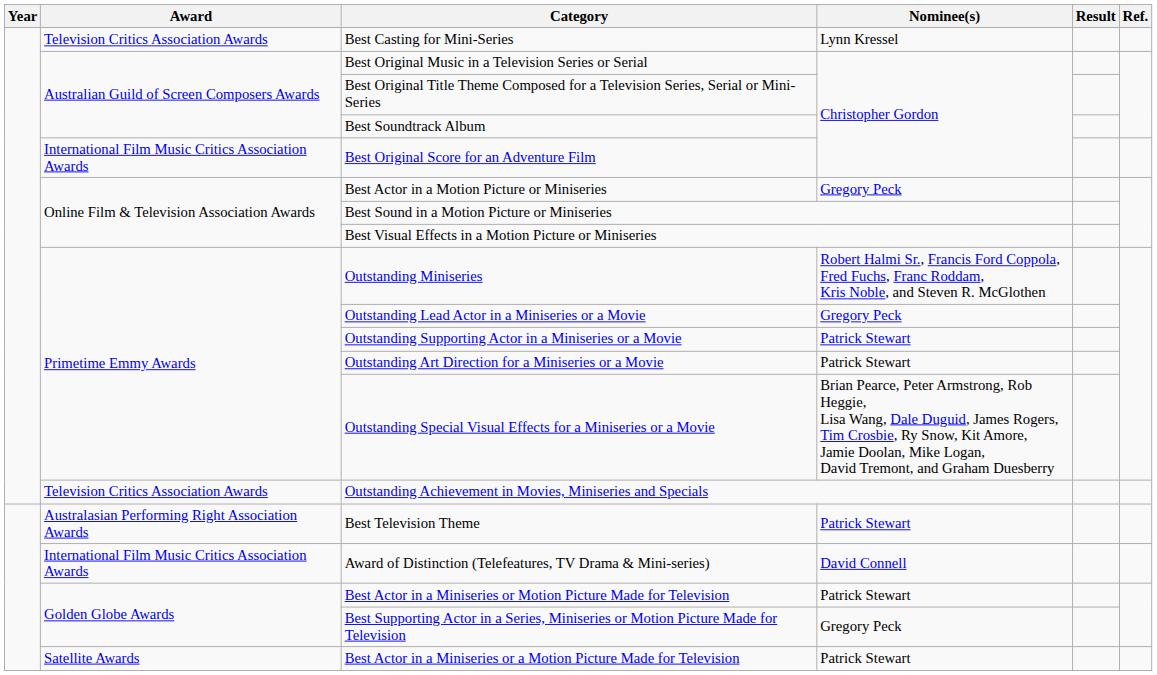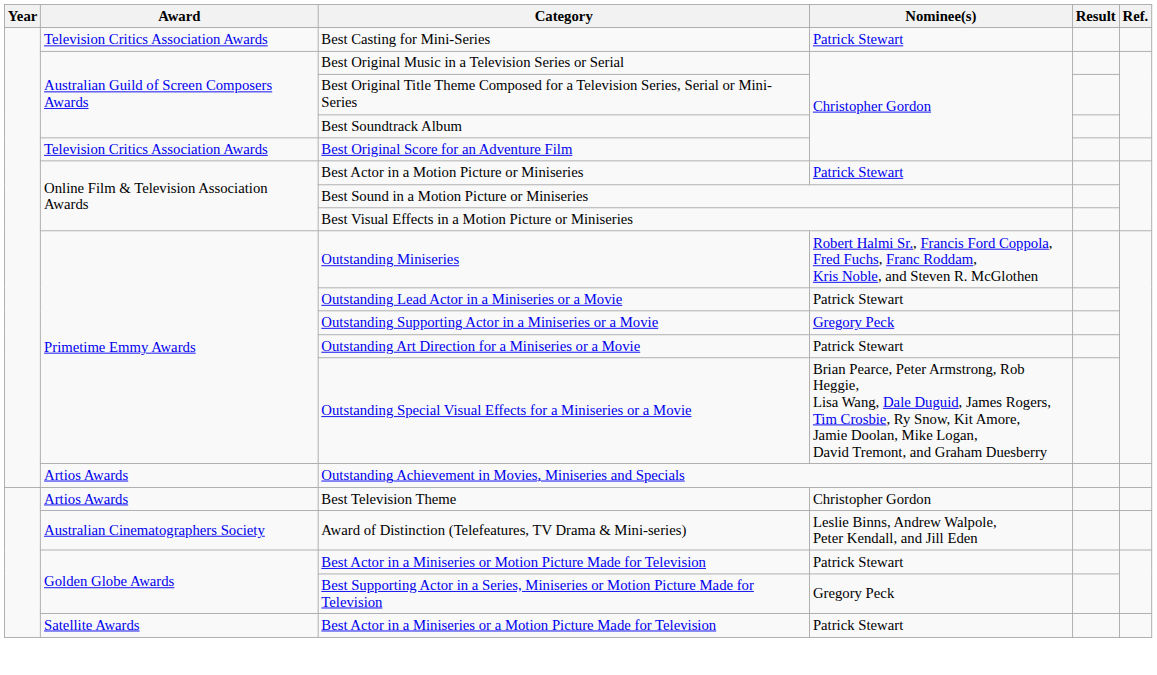 <table class="wikitable plainrowheaders">
 <tr>
 <th>Year</th>
 <th>Award</th>
 <th>Category</th>
 <th>Nominee(s)</th>
 <th>Result</th>
 <th>Ref.</th>
 </tr>
 <tr>
 <td rowspan="14"></td>
 <td><a href='#'>Television Critics Association Awards</a></td>
 <td>Best Casting for Mini-Series</td>
-<td>Lynn Kressel</td>
+<td><a href='#'>Patrick Stewart</a></td>
 <td></td>
 <td align="center"></td>
 </tr>
 <tr>
 <td rowspan="3"><a href='#'>Australian Guild of Screen Composers Awards</a></td>
 <td>Best Original Music in a Television Series or Serial</td>
 <td rowspan="4"><a href='#'>Christopher Gordon</a></td>
 <td></td>
 <td align="center" rowspan="3"></td>
 </tr>
 <tr>
 <td>Best Original Title Theme Composed for a Television Series, Serial or Mini-Series</td>
 <td></td>
 </tr>
 <tr>
 <td>Best Soundtrack Album</td>
 <td></td>
 </tr>
 <tr>
-<td><a href='#'>International Film Music Critics Association Awards</a></td>
+<td><a href='#'>Television Critics Association Awards</a></td>
 <td><a href='#'>Best Original Score for an Adventure Film</a></td>
 <td></td>
 <td align="center"></td>
 </tr>
 <tr>
 <td rowspan="3">Online Film & Television Association Awards</td>
 <td>Best Actor in a Motion Picture or Miniseries</td>
-<td><a href='#'>Gregory Peck</a></td>
+<td><a href='#'>Patrick Stewart</a></td>
 <td></td>
 <td align="center" rowspan="3"></td>
 </tr>
 <tr>
 <td colspan="2">Best Sound in a Motion Picture or Miniseries</td>
 <td></td>
 </tr>
 <tr>
 <td colspan="2">Best Visual Effects in a Motion Picture or Miniseries</td>
 <td></td>
 </tr>
 <tr>
 <td rowspan="5"><a href='#'>Primetime Emmy Awards</a></td>
 <td><a href='#'>Outstanding Miniseries</a></td>
 <td><a href='#'>Robert Halmi Sr.</a>, <a href='#'>Francis Ford Coppola</a>, <br> <a href='#'>Fred Fuchs</a>, <a href='#'>Franc Roddam</a>, <br> <a href='#'>Kris Noble</a>, and Steven R. McGlothen</td>
 <td></td>
 <td align="center" rowspan="5"></td>
 </tr>
 <tr>
 <td><a href='#'>Outstanding Lead Actor in a Miniseries or a Movie</a></td>
-<td><a href='#'>Gregory Peck</a></td>
+<td>Patrick Stewart</td>
 <td></td>
 </tr>
 <tr>
 <td><a href='#'>Outstanding Supporting Actor in a Miniseries or a Movie</a></td>
-<td><a href='#'>Patrick Stewart</a></td>
+<td><a href='#'>Gregory Peck</a></td>
 <td></td>
 </tr>
 <tr>
 <td><a href='#'>Outstanding Art Direction for a Miniseries or a Movie</a></td>
 <td>Patrick Stewart</td>
 <td></td>
 </tr>
 <tr>
 <td><a href='#'>Outstanding Special Visual Effects for a Miniseries or a Movie</a></td>
 <td>Brian Pearce, Peter Armstrong, Rob Heggie, <br> Lisa Wang, <a href='#'>Dale Duguid</a>, James Rogers, <br> <a href='#'>Tim Crosbie</a>, Ry Snow, Kit Amore, <br> Jamie Doolan, Mike Logan, <br> David Tremont, and Graham Duesberry</td>
 <td></td>
 </tr>
 <tr>
-<td><a href='#'>Television Critics Association Awards</a></td>
+<td><a href='#'>Artios Awards</a></td>
 <td colspan="2"><a href='#'>Outstanding Achievement in Movies, Miniseries and Specials</a></td>
 <td></td>
 <td align="center"></td>
 </tr>
 <tr>
 <td rowspan="5"></td>
-<td><a href='#'>Australasian Performing Right Association Awards</a></td>
+<td><a href='#'>Artios Awards</a></td>
 <td>Best Television Theme</td>
-<td><a href='#'>Patrick Stewart</a></td>
+<td>Christopher Gordon</td>
 <td></td>
 <td align="center"></td>
 </tr>
 <tr>
-<td><a href='#'>International Film Music Critics Association Awards</a></td>
+<td><a href='#'>Australian Cinematographers Society</a></td>
 <td>Award of Distinction (Telefeatures, TV Drama & Mini-series)</td>
-<td><a href='#'>David Connell</a></td>
+<td>Leslie Binns, Andrew Walpole, <br> Peter Kendall, and Jill Eden</td>
 <td></td>
 <td align="center"></td>
 </tr>
 <tr>
 <td rowspan="2"><a href='#'>Golden Globe Awards</a></td>
 <td><a href='#'>Best Actor in a Miniseries or Motion Picture Made for Television</a></td>
 <td>Patrick Stewart</td>
 <td></td>
 <td align="center" rowspan="2"></td>
 </tr>
 <tr>
 <td><a href='#'>Best Supporting Actor in a Series, Miniseries or Motion Picture Made for Television</a></td>
 <td>Gregory Peck</td>
 <td></td>
 </tr>
 <tr>
 <td><a href='#'>Satellite Awards</a></td>
 <td><a href='#'>Best Actor in a Miniseries or a Motion Picture Made for Television</a></td>
 <td>Patrick Stewart</td>
 <td></td>
 <td align="center"></td>
 </tr>
 </table>
